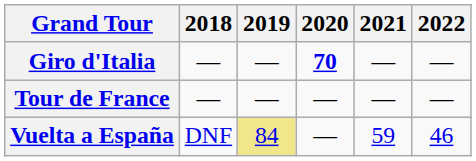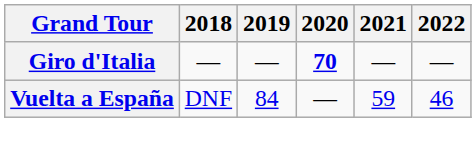 <table class="wikitable plainrowheaders">
 <tr>
 <th scope="col"><a href='#'>Grand Tour</a></th>
 <th scope="col">2018</th>
 <th scope="col">2019</th>
 <th scope="col">2020</th>
 <th scope="col">2021</th>
 <th scope="col">2022</th>
 </tr>
 <tr style="text-align:center;">
 <th scope="row"> <a href='#'>Giro d'Italia</a></th>
 <td>—</td>
 <td>—</td>
 <td><strong><a href='#'>70</a></strong></td>
 <td>—</td>
 <td>—</td>
 </tr>
 <tr style="text-align:center;">
-<th scope="row"> <a href='#'>Tour de France</a></th>
-<td>—</td>
-<td>—</td>
-<td>—</td>
-<td>—</td>
-<td>—</td>
-</tr>
-<tr style="text-align:center;">
 <th scope="row"> <a href='#'>Vuelta a España</a></th>
 <td><a href='#'>DNF</a></td>
-<td style="background: khaki;"><a href='#'>84</a></td>
+<td><a href='#'>84</a></td>
 <td>—</td>
 <td><a href='#'>59</a></td>
 <td><a href='#'>46</a></td>
 </tr>
 </table>
